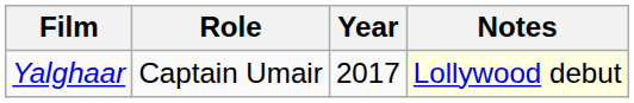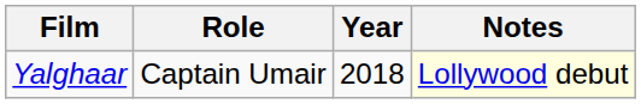 <table class="wikitable">
 <tr>
 <th>Film</th>
 <th>Role</th>
 <th>Year</th>
 <th>Notes</th>
 </tr>
 <tr>
 <td><em><a href='#'>Yalghaar</a></em></td>
 <td>Captain Umair</td>
-<td>2017</td>
+<td>2018</td>
 <td style="background: lightyellow;"><a href='#'>Lollywood</a> debut</td>
 </tr>
 </table>
